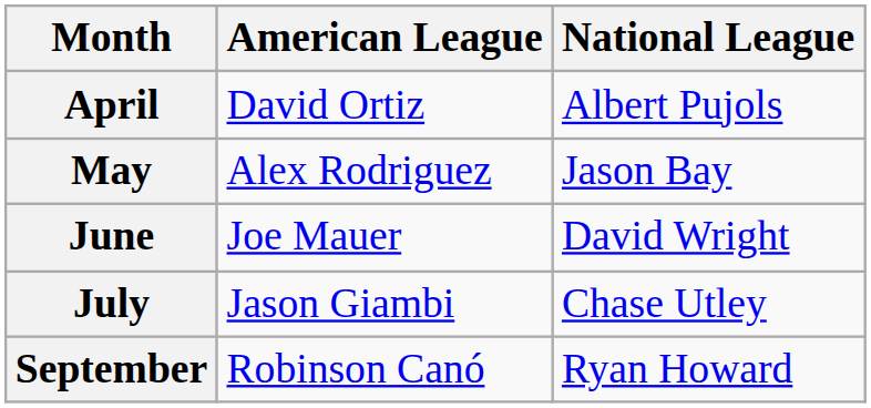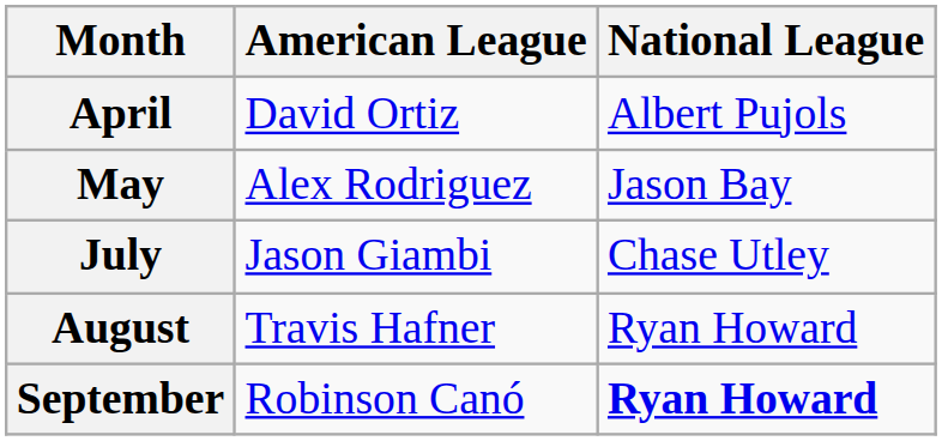 <table class="wikitable">
 <tr>
 <th>Month</th>
 <th>American League</th>
 <th>National League</th>
 </tr>
 <tr>
 <th>April</th>
 <td><a href='#'>David Ortiz</a></td>
 <td><a href='#'>Albert Pujols</a></td>
 </tr>
 <tr>
 <th>May</th>
 <td><a href='#'>Alex Rodriguez</a></td>
 <td><a href='#'>Jason Bay</a></td>
 </tr>
 <tr>
-<th>June</th>
-<td><a href='#'>Joe Mauer</a></td>
-<td><a href='#'>David Wright</a></td>
-</tr>
-<tr>
 <th>July</th>
 <td><a href='#'>Jason Giambi</a></td>
 <td><a href='#'>Chase Utley</a></td>
 </tr>
 <tr>
+<th>August</th>
+<td><a href='#'>Travis Hafner</a></td>
+<td><a href='#'>Ryan Howard</a></td>
+</tr>
+<tr>
 <th>September</th>
 <td><a href='#'>Robinson Canó</a></td>
-<td><a href='#'>Ryan Howard</a></td>
+<td><strong><a href='#'>Ryan Howard</a></strong></td>
 </tr>
 </table>
